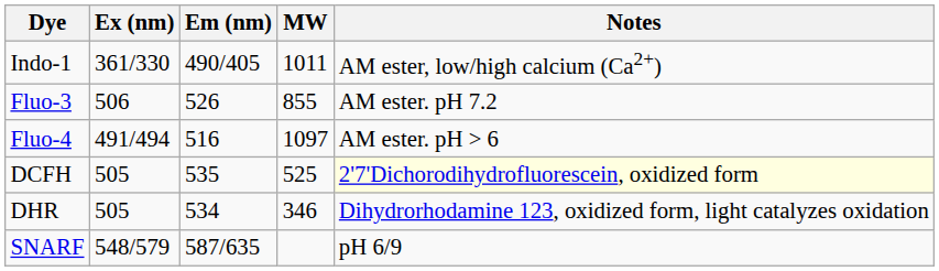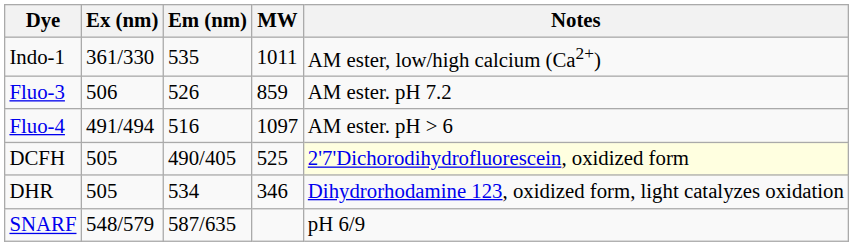 <table class="wikitable sortable">
 <tr>
 <th>Dye</th>
 <th>Ex (nm)</th>
 <th>Em (nm)</th>
 <th>MW</th>
 <th>Notes</th>
 </tr>
 <tr>
 <td>Indo-1</td>
 <td>361/330</td>
-<td>490/405</td>
+<td>535</td>
 <td>1011</td>
 <td>AM ester, low/high calcium (Ca<sup>2+</sup>)</td>
 </tr>
 <tr>
 <td><a href='#'>Fluo-3</a></td>
 <td>506</td>
 <td>526</td>
-<td>855</td>
+<td>859</td>
 <td>AM ester. pH 7.2</td>
 </tr>
 <tr>
 <td><a href='#'>Fluo-4</a></td>
 <td>491/494</td>
 <td>516</td>
 <td>1097</td>
 <td>AM ester. pH > 6</td>
 </tr>
 <tr>
 <td>DCFH</td>
 <td>505</td>
-<td>535</td>
+<td>490/405</td>
 <td>525</td>
 <td style="background: lightyellow;"><a href='#'>2'7'Dichorodihydrofluorescein</a>, oxidized form</td>
 </tr>
 <tr>
 <td>DHR</td>
 <td>505</td>
 <td>534</td>
 <td>346</td>
 <td><a href='#'>Dihydrorhodamine 123</a>, oxidized form, light catalyzes oxidation</td>
 </tr>
 <tr>
 <td><a href='#'>SNARF</a></td>
 <td>548/579</td>
 <td>587/635</td>
 <td></td>
 <td>pH 6/9</td>
 </tr>
 </table>
